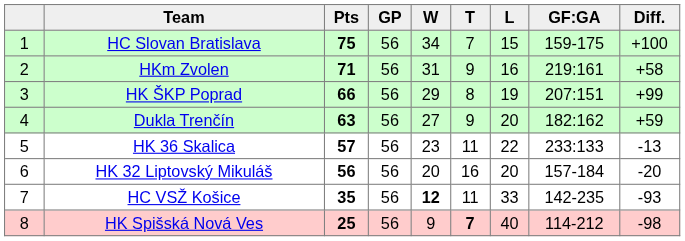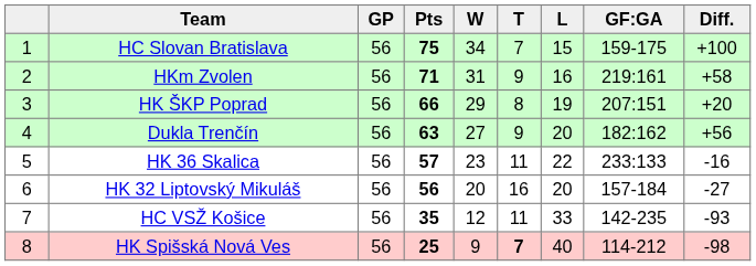 <table cellpadding="3" cellspacing="0" border="1" style="font-size: 95%; text-align: center; border: gray solid 1px; border-collapse: collapse;" width="50%">
 <tr bgcolor=#efefef>
 <th width="20"></th>
 <th width="185">Team</th>
+<th width="20">GP</th>
 <th width="20">Pts</th>
-<th width="20">GP</th>
 <th width="20">W</th>
 <th width="20">T</th>
 <th width="20">L</th>
 <th width="20">GF:GA</th>
 <th width="20">Diff.</th>
 </tr>
 <tr align="center" bgcolor="#ccffcc">
 <td>1</td>
 <td><a href='#'>HC Slovan Bratislava</a></td>
+<td>56</td>
 <td><strong>75</strong></td>
-<td>56</td>
 <td>34</td>
 <td>7</td>
 <td>15</td>
 <td>159-175</td>
 <td>+100</td>
 </tr>
 <tr align="center" bgcolor="#ccffcc">
 <td>2</td>
 <td><a href='#'>HKm Zvolen</a></td>
+<td>56</td>
 <td><strong>71</strong></td>
-<td>56</td>
 <td>31</td>
 <td>9</td>
 <td>16</td>
 <td>219:161</td>
 <td>+58</td>
 </tr>
 <tr align="center" bgcolor="#ccffcc">
 <td>3</td>
 <td><a href='#'>HK ŠKP Poprad</a></td>
+<td>56</td>
 <td><strong>66</strong></td>
-<td>56</td>
 <td>29</td>
 <td>8</td>
 <td>19</td>
 <td>207:151</td>
-<td>+99</td>
+<td>+20</td>
 </tr>
 <tr align="center" bgcolor="#ccffcc">
 <td>4</td>
 <td><a href='#'>Dukla Trenčín</a></td>
+<td>56</td>
 <td><strong>63</strong></td>
-<td>56</td>
 <td>27</td>
 <td>9</td>
 <td>20</td>
 <td>182:162</td>
-<td>+59</td>
+<td>+56</td>
 </tr>
 <tr align="center">
 <td>5</td>
 <td><a href='#'>HK 36 Skalica</a></td>
+<td>56</td>
 <td><strong>57</strong></td>
-<td>56</td>
 <td>23</td>
 <td>11</td>
 <td>22</td>
 <td>233:133</td>
-<td>-13</td>
+<td>-16</td>
 </tr>
 <tr align="center">
 <td>6</td>
 <td><a href='#'>HK 32 Liptovský Mikuláš</a></td>
+<td>56</td>
 <td><strong>56</strong></td>
-<td>56</td>
 <td>20</td>
 <td>16</td>
 <td>20</td>
 <td>157-184</td>
-<td>-20</td>
+<td>-27</td>
 </tr>
 <tr align="center">
 <td>7</td>
 <td><a href='#'>HC VSŽ Košice</a></td>
+<td>56</td>
 <td><strong>35</strong></td>
-<td>56</td>
-<td><strong>12</strong></td>
+<td>12</td>
 <td>11</td>
 <td>33</td>
 <td>142-235</td>
 <td>-93</td>
 </tr>
 <tr align="center" bgcolor="#ffcccc">
 <td>8</td>
 <td><a href='#'>HK Spišská Nová Ves</a></td>
+<td>56</td>
 <td><strong>25</strong></td>
-<td>56</td>
 <td>9</td>
 <td><strong>7</strong></td>
 <td>40</td>
 <td>114-212</td>
 <td>-98</td>
 </tr>
 </table>
